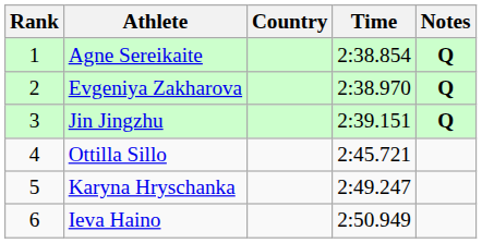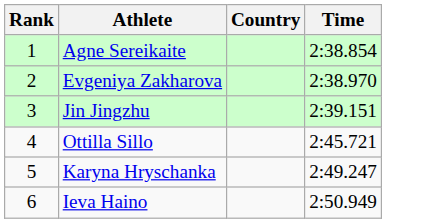 <table class="wikitable sortable" style="text-align:center">
 <tr>
 <th>Rank</th>
 <th>Athlete</th>
 <th>Country</th>
 <th>Time</th>
-<th>Notes</th>
 </tr>
 <tr bgcolor="#ccffcc">
 <td>1</td>
 <td align=left><a href='#'>Agne Sereikaite</a></td>
 <td align=left></td>
 <td>2:38.854</td>
-<td><strong>Q</strong></td>
 </tr>
 <tr bgcolor="#ccffcc">
 <td>2</td>
 <td align=left><a href='#'>Evgeniya Zakharova</a></td>
 <td align=left></td>
 <td>2:38.970</td>
-<td><strong>Q</strong></td>
 </tr>
 <tr bgcolor="#ccffcc">
 <td>3</td>
 <td align=left><a href='#'>Jin Jingzhu</a></td>
 <td align=left></td>
 <td>2:39.151</td>
-<td><strong>Q</strong></td>
 </tr>
 <tr>
 <td>4</td>
 <td align=left><a href='#'>Ottilla Sillo</a></td>
 <td align=left></td>
 <td>2:45.721</td>
-<td></td>
 </tr>
 <tr>
 <td>5</td>
 <td align=left><a href='#'>Karyna Hryschanka</a></td>
 <td align=left></td>
 <td>2:49.247</td>
-<td></td>
 </tr>
 <tr>
 <td>6</td>
 <td align=left><a href='#'>Ieva Haino</a></td>
 <td align=left></td>
 <td>2:50.949</td>
-<td></td>
 </tr>
 </table>
